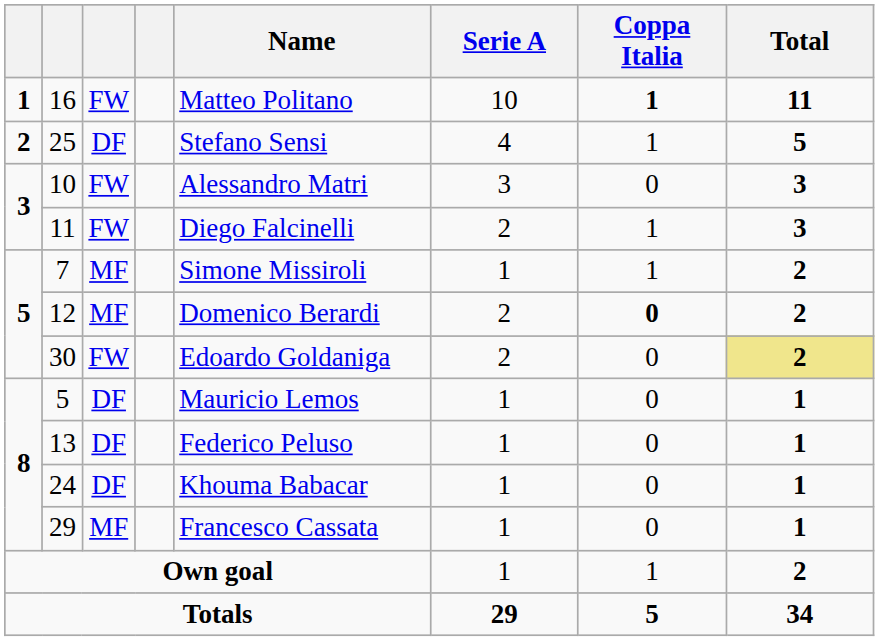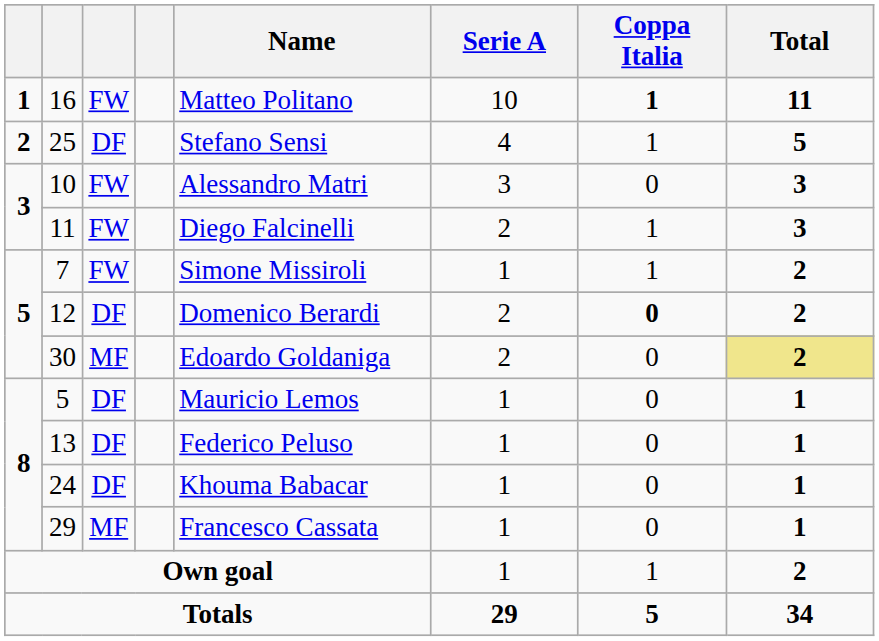 <table class="wikitable" style="text-align:center">
 <tr>
 <th width=15></th>
 <th width=15></th>
 <th width=15></th>
 <th width=15></th>
 <th width=145>Name</th>
 <th width=80><strong><a href='#'>Serie A</a></strong></th>
 <th width=80><strong><a href='#'>Coppa Italia</a></strong></th>
 <th width=80>Total</th>
 </tr>
 <tr>
 <td><strong>1</strong></td>
 <td>16</td>
 <td><a href='#'>FW</a></td>
 <td></td>
 <td align=left><a href='#'>Matteo Politano</a></td>
 <td>10</td>
 <td><strong>1</strong></td>
 <td><strong>11</strong></td>
 </tr>
 <tr>
 <td><strong>2</strong></td>
 <td>25</td>
 <td><a href='#'>DF</a></td>
 <td></td>
 <td align=left><a href='#'>Stefano Sensi</a></td>
 <td>4</td>
 <td>1</td>
 <td><strong>5</strong></td>
 </tr>
 <tr>
 <td rowspan=2><strong>3</strong></td>
 <td>10</td>
 <td><a href='#'>FW</a></td>
 <td></td>
 <td align=left><a href='#'>Alessandro Matri</a></td>
 <td>3</td>
 <td>0</td>
 <td><strong>3</strong></td>
 </tr>
 <tr>
 <td>11</td>
 <td><a href='#'>FW</a></td>
 <td></td>
 <td align=left><a href='#'>Diego Falcinelli</a></td>
 <td>2</td>
 <td>1</td>
 <td><strong>3</strong></td>
 </tr>
 <tr>
 <td rowspan=3><strong>5</strong></td>
 <td>7</td>
-<td><a href='#'>MF</a></td>
+<td><a href='#'>FW</a></td>
 <td></td>
 <td align=left><a href='#'>Simone Missiroli</a></td>
 <td>1</td>
 <td>1</td>
 <td><strong>2</strong></td>
 </tr>
 <tr>
 <td>12</td>
-<td><a href='#'>MF</a></td>
+<td><a href='#'>DF</a></td>
 <td></td>
 <td align=left><a href='#'>Domenico Berardi</a></td>
 <td>2</td>
 <td><strong>0</strong></td>
 <td><strong>2</strong></td>
 </tr>
 <tr>
 <td>30</td>
-<td><a href='#'>FW</a></td>
+<td><a href='#'>MF</a></td>
 <td></td>
 <td align=left><a href='#'>Edoardo Goldaniga</a></td>
 <td>2</td>
 <td>0</td>
 <td style="background: khaki;"><strong>2</strong></td>
 </tr>
 <tr>
 <td rowspan=4><strong>8</strong></td>
 <td>5</td>
 <td><a href='#'>DF</a></td>
 <td></td>
 <td align=left><a href='#'>Mauricio Lemos</a></td>
 <td>1</td>
 <td>0</td>
 <td><strong>1</strong></td>
 </tr>
 <tr>
 <td>13</td>
 <td><a href='#'>DF</a></td>
 <td></td>
 <td align=left><a href='#'>Federico Peluso</a></td>
 <td>1</td>
 <td>0</td>
 <td><strong>1</strong></td>
 </tr>
 <tr>
 <td>24</td>
 <td><a href='#'>DF</a></td>
 <td></td>
 <td align=left><a href='#'>Khouma Babacar</a></td>
 <td>1</td>
 <td>0</td>
 <td><strong>1</strong></td>
 </tr>
 <tr>
 <td>29</td>
 <td><a href='#'>MF</a></td>
 <td></td>
 <td align=left><a href='#'>Francesco Cassata</a></td>
 <td>1</td>
 <td>0</td>
 <td><strong>1</strong></td>
 </tr>
 <tr>
 <td colspan=5><strong>Own goal</strong></td>
 <td>1</td>
 <td>1</td>
 <td><strong>2</strong></td>
 </tr>
 <tr>
 <td colspan=5><strong>Totals</strong></td>
 <td><strong>29</strong></td>
 <td><strong>5</strong></td>
 <td><strong>34</strong></td>
 </tr>
 </table>
